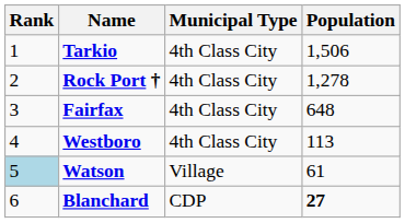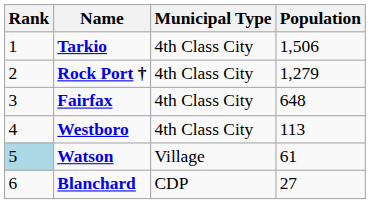 <table class="wikitable sortable">
 <tr>
 <th>Rank</th>
 <th>Name</th>
 <th>Municipal Type</th>
 <th>Population</th>
 </tr>
 <tr>
 <td>1</td>
 <td><strong><a href='#'>Tarkio</a></strong></td>
 <td>4th Class City</td>
 <td>1,506</td>
 </tr>
 <tr>
 <td>2</td>
 <td><strong><a href='#'>Rock Port</a> †</strong></td>
 <td>4th Class City</td>
-<td>1,278</td>
+<td>1,279</td>
 </tr>
 <tr>
 <td>3</td>
 <td><strong><a href='#'>Fairfax</a></strong></td>
 <td>4th Class City</td>
 <td>648</td>
 </tr>
 <tr>
 <td>4</td>
 <td><strong><a href='#'>Westboro</a></strong></td>
 <td>4th Class City</td>
 <td>113</td>
 </tr>
 <tr>
 <td style="background: lightblue;">5</td>
 <td><strong><a href='#'>Watson</a></strong></td>
 <td>Village</td>
 <td>61</td>
 </tr>
 <tr>
 <td>6</td>
 <td><strong><a href='#'>Blanchard</a></strong></td>
 <td>CDP</td>
-<td><strong>27</strong></td>
+<td>27</td>
 </tr>
 </table>
